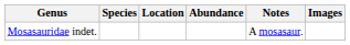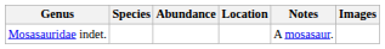 <table class="wikitable" style="background:white">
 <tr>
 <th>Genus</th>
 <th>Species</th>
+<th>Abundance</th>
 <th>Location</th>
-<th>Abundance</th>
 <th>Notes</th>
 <th>Images</th>
 </tr>
 <tr>
 <td><a href='#'>Mosasauridae</a> indet.</td>
 <td></td>
 <td></td>
 <td></td>
 <td>A <a href='#'>mosasaur</a>.</td>
 <td></td>
 </tr>
 </table>
